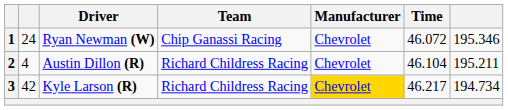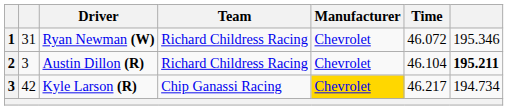 <table class="wikitable" style="font-size:95%">
 <tr>
 <th></th>
 <th></th>
 <th>Driver</th>
 <th>Team</th>
 <th>Manufacturer</th>
 <th>Time</th>
 <th></th>
 </tr>
 <tr>
 <th>1</th>
-<td>24</td>
+<td>31</td>
 <td><a href='#'>Ryan Newman</a> <strong>(W)</strong></td>
-<td><a href='#'>Chip Ganassi Racing</a></td>
+<td><a href='#'>Richard Childress Racing</a></td>
 <td><a href='#'>Chevrolet</a></td>
 <td>46.072</td>
 <td>195.346</td>
 </tr>
 <tr>
 <th>2</th>
-<td>4</td>
+<td>3</td>
 <td><a href='#'>Austin Dillon</a> <strong>(R)</strong></td>
 <td><a href='#'>Richard Childress Racing</a></td>
 <td><a href='#'>Chevrolet</a></td>
 <td>46.104</td>
-<td>195.211</td>
+<td><strong>195.211</strong></td>
 </tr>
 <tr>
 <th>3</th>
 <td>42</td>
 <td><a href='#'>Kyle Larson</a> <strong>(R)</strong></td>
-<td><a href='#'>Richard Childress Racing</a></td>
+<td><a href='#'>Chip Ganassi Racing</a></td>
 <td style="background: gold;"><a href='#'>Chevrolet</a></td>
 <td>46.217</td>
 <td>194.734</td>
 </tr>
 <tr>
 <th colspan="7"></th>
 </tr>
 </table>
